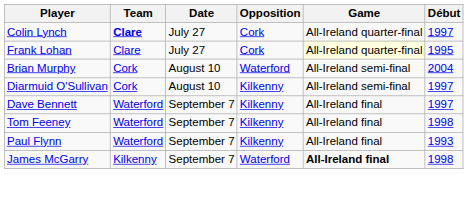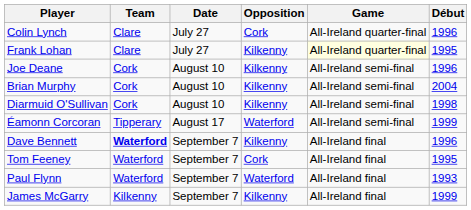 <table class="wikitable">
 <tr>
 <th>Player</th>
 <th>Team</th>
 <th>Date</th>
 <th>Opposition</th>
 <th>Game</th>
 <th>Début</th>
 </tr>
 <tr>
 <td><a href='#'>Colin Lynch</a></td>
-<td><strong><a href='#'>Clare</a></strong></td>
+<td><a href='#'>Clare</a></td>
 <td>July 27</td>
 <td><a href='#'>Cork</a></td>
 <td>All-Ireland quarter-final</td>
-<td><a href='#'>1997</a></td>
+<td><a href='#'>1996</a></td>
 </tr>
 <tr>
 <td><a href='#'>Frank Lohan</a></td>
 <td><a href='#'>Clare</a></td>
 <td>July 27</td>
-<td><a href='#'>Cork</a></td>
+<td><a href='#'>Kilkenny</a></td>
 <td style="background: lightyellow;">All-Ireland quarter-final</td>
 <td><a href='#'>1995</a></td>
+</tr>
+<tr>
+<td><a href='#'>Joe Deane</a></td>
+<td><a href='#'>Cork</a></td>
+<td>August 10</td>
+<td><a href='#'>Kilkenny</a></td>
+<td>All-Ireland semi-final</td>
+<td><a href='#'>1996</a></td>
 </tr>
 <tr>
 <td><a href='#'>Brian Murphy</a></td>
 <td><a href='#'>Cork</a></td>
 <td>August 10</td>
-<td><a href='#'>Waterford</a></td>
+<td><a href='#'>Kilkenny</a></td>
 <td>All-Ireland semi-final</td>
 <td><a href='#'>2004</a></td>
 </tr>
 <tr>
 <td><a href='#'>Diarmuid O'Sullivan</a></td>
 <td><a href='#'>Cork</a></td>
 <td>August 10</td>
 <td><a href='#'>Kilkenny</a></td>
 <td>All-Ireland semi-final</td>
-<td><a href='#'>1997</a></td>
+<td><a href='#'>1998</a></td>
+</tr>
+<tr>
+<td><a href='#'>Éamonn Corcoran</a></td>
+<td><a href='#'>Tipperary</a></td>
+<td>August 17</td>
+<td><a href='#'>Waterford</a></td>
+<td>All-Ireland semi-final</td>
+<td><a href='#'>1999</a></td>
 </tr>
 <tr>
 <td><a href='#'>Dave Bennett</a></td>
-<td><a href='#'>Waterford</a></td>
+<td><strong><a href='#'>Waterford</a></strong></td>
 <td>September 7</td>
 <td><a href='#'>Kilkenny</a></td>
 <td>All-Ireland final</td>
-<td><a href='#'>1997</a></td>
+<td><a href='#'>1996</a></td>
 </tr>
 <tr>
 <td><a href='#'>Tom Feeney</a></td>
 <td><a href='#'>Waterford</a></td>
 <td>September 7</td>
-<td><a href='#'>Kilkenny</a></td>
+<td><a href='#'>Cork</a></td>
 <td>All-Ireland final</td>
-<td><a href='#'>1998</a></td>
+<td><a href='#'>1995</a></td>
 </tr>
 <tr>
 <td><a href='#'>Paul Flynn</a></td>
 <td><a href='#'>Waterford</a></td>
 <td>September 7</td>
-<td><a href='#'>Kilkenny</a></td>
+<td><a href='#'>Waterford</a></td>
 <td>All-Ireland final</td>
 <td><a href='#'>1993</a></td>
 </tr>
 <tr>
 <td><a href='#'>James McGarry</a></td>
 <td><a href='#'>Kilkenny</a></td>
 <td>September 7</td>
-<td><a href='#'>Waterford</a></td>
-<td><strong>All-Ireland final</strong></td>
-<td><a href='#'>1998</a></td>
+<td><a href='#'>Kilkenny</a></td>
+<td>All-Ireland final</td>
+<td><a href='#'>1999</a></td>
 </tr>
 </table>
